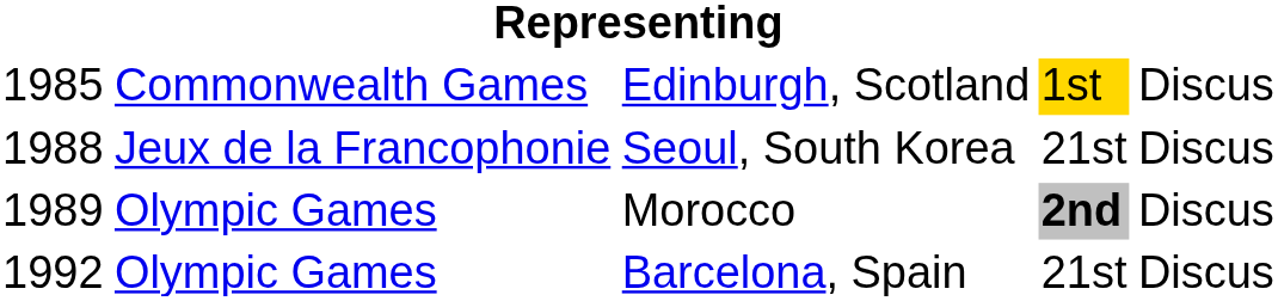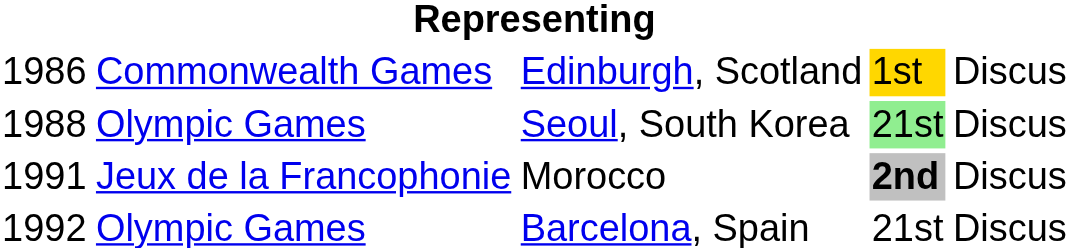 <table>
 <tr>
 <th colspan="5">Representing </th>
 </tr>
 <tr>
-<td>1985</td>
+<td>1986</td>
 <td><a href='#'>Commonwealth Games</a></td>
 <td><a href='#'>Edinburgh</a>, Scotland</td>
 <td bgcolor="gold">1st</td>
 <td>Discus</td>
 </tr>
 <tr>
 <td>1988</td>
-<td><a href='#'>Jeux de la Francophonie</a></td>
+<td><a href='#'>Olympic Games</a></td>
 <td><a href='#'>Seoul</a>, South Korea</td>
-<td>21st</td>
+<td style="background: lightgreen;">21st</td>
 <td>Discus</td>
 </tr>
 <tr>
-<td>1989</td>
-<td><a href='#'>Olympic Games</a></td>
+<td>1991</td>
+<td><a href='#'>Jeux de la Francophonie</a></td>
 <td>Morocco</td>
 <td bgcolor="silver"><strong>2nd</strong></td>
 <td>Discus</td>
 </tr>
 <tr>
 <td>1992</td>
 <td><a href='#'>Olympic Games</a></td>
 <td><a href='#'>Barcelona</a>, Spain</td>
 <td>21st</td>
 <td>Discus</td>
 </tr>
 </table>
